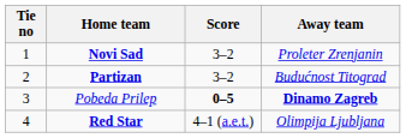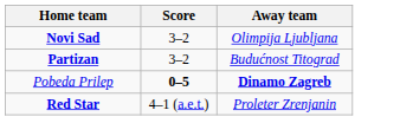 <table class="wikitable" style="text-align: center">
 <tr>
-<th width=40>Tie no</th>
 <th width=150>Home team</th>
 <th width=80>Score</th>
 <th width=150>Away team</th>
 </tr>
 <tr>
-<td>1</td>
 <td><strong><a href='#'>Novi Sad</a></strong></td>
 <td>3–2</td>
-<td><em><a href='#'>Proleter Zrenjanin</a></em></td>
+<td><em><a href='#'>Olimpija Ljubljana</a></em></td>
 </tr>
 <tr>
-<td>2</td>
 <td><strong><a href='#'>Partizan</a></strong></td>
 <td>3–2</td>
 <td><em><a href='#'>Budućnost Titograd</a></em></td>
 </tr>
 <tr>
-<td>3</td>
 <td><em><a href='#'>Pobeda Prilep</a></em></td>
 <td><strong>0–5</strong></td>
 <td><strong><a href='#'>Dinamo Zagreb</a></strong></td>
 </tr>
 <tr>
-<td>4</td>
 <td><strong><a href='#'>Red Star</a></strong></td>
 <td>4–1 (<a href='#'>a.e.t.</a>)</td>
-<td><em><a href='#'>Olimpija Ljubljana</a></em></td>
+<td><em><a href='#'>Proleter Zrenjanin</a></em></td>
 </tr>
 </table>
